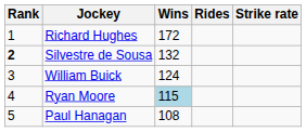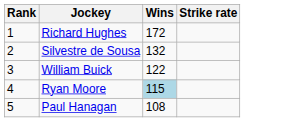 <table class="wikitable sortable">
 <tr>
 <th>Rank</th>
 <th>Jockey</th>
 <th>Wins</th>
-<th>Rides</th>
 <th>Strike rate</th>
 </tr>
 <tr>
 <td>1</td>
 <td><a href='#'>Richard Hughes</a></td>
 <td>172</td>
 <td></td>
-<td></td>
 </tr>
 <tr>
-<td><strong>2</strong></td>
+<td>2</td>
 <td><a href='#'>Silvestre de Sousa</a></td>
 <td>132</td>
-<td></td>
 <td></td>
 </tr>
 <tr>
 <td>3</td>
 <td><a href='#'>William Buick</a></td>
-<td>124</td>
-<td></td>
+<td>122</td>
 <td></td>
 </tr>
 <tr>
 <td>4</td>
 <td><a href='#'>Ryan Moore</a></td>
 <td style="background: lightblue;">115</td>
 <td></td>
-<td></td>
 </tr>
 <tr>
 <td>5</td>
 <td><a href='#'>Paul Hanagan</a></td>
 <td>108</td>
 <td></td>
-<td></td>
 </tr>
 </table>
